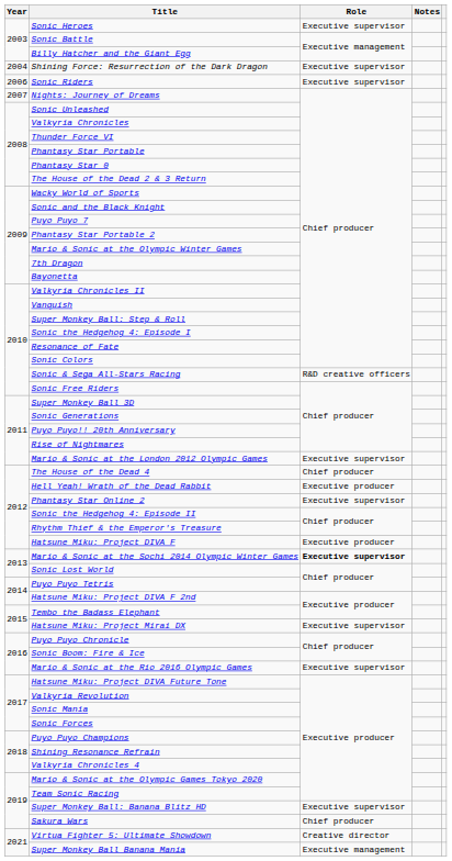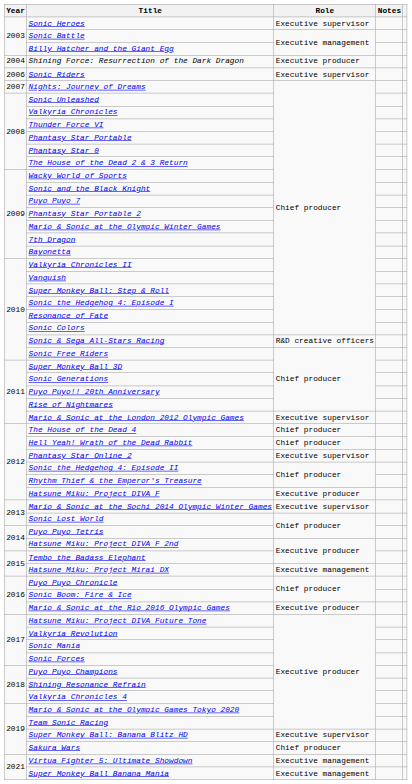 <table class="wikitable sortable plainrowheaders">
 <tr>
 <th scope="col">Year</th>
 <th scope="col">Title</th>
 <th scope="col">Role</th>
 <th scope="col" class="unsortable">Notes</th>
 <th scope="col" class="unsortable"></th>
 </tr>
 <tr>
 <td scope="row" rowspan="3">2003</td>
 <td><em><a href='#'>Sonic Heroes</a></em></td>
 <td>Executive supervisor</td>
 <td></td>
 <td></td>
 </tr>
 <tr>
 <td><em><a href='#'>Sonic Battle</a></em></td>
 <td rowspan="2">Executive management</td>
 <td></td>
 <td></td>
 </tr>
 <tr>
 <td><em><a href='#'>Billy Hatcher and the Giant Egg</a></em></td>
 <td></td>
 <td></td>
 </tr>
 <tr>
 <td scope="row">2004</td>
 <td><em>Shining Force: Resurrection of the Dark Dragon</em></td>
-<td>Executive supervisor</td>
+<td>Executive producer</td>
 <td></td>
 <td></td>
 </tr>
 <tr>
 <td scope="row">2006</td>
 <td><em><a href='#'>Sonic Riders</a></em></td>
 <td>Executive supervisor</td>
 <td></td>
 <td></td>
 </tr>
 <tr>
 <td scope="row">2007</td>
 <td><em><a href='#'>Nights: Journey of Dreams</a></em></td>
 <td rowspan="20">Chief producer</td>
 <td></td>
 <td></td>
 </tr>
 <tr>
 <td scope="row" rowspan="6">2008</td>
 <td><em><a href='#'>Sonic Unleashed</a></em></td>
 <td></td>
 <td rowspan="2"></td>
 </tr>
 <tr>
 <td><a href='#'><em>Valkyria Chronicles</em></a></td>
 <td></td>
 </tr>
 <tr>
 <td><em><a href='#'>Thunder Force VI</a></em></td>
 <td></td>
 <td></td>
 </tr>
 <tr>
 <td><em><a href='#'>Phantasy Star Portable</a></em></td>
 <td></td>
 <td></td>
 </tr>
 <tr>
 <td><em><a href='#'>Phantasy Star 0</a></em></td>
 <td></td>
 <td></td>
 </tr>
 <tr>
 <td><em><a href='#'>The House of the Dead 2 & 3 Return</a></em></td>
 <td></td>
 <td></td>
 </tr>
 <tr>
 <td scope="row" rowspan="7">2009</td>
 <td><em><a href='#'>Wacky World of Sports</a></em></td>
 <td></td>
 <td></td>
 </tr>
 <tr>
 <td><em><a href='#'>Sonic and the Black Knight</a></em></td>
 <td></td>
 <td></td>
 </tr>
 <tr>
 <td><em><a href='#'>Puyo Puyo 7</a></em></td>
 <td></td>
 <td></td>
 </tr>
 <tr>
 <td><em><a href='#'>Phantasy Star Portable 2</a></em></td>
 <td></td>
 <td></td>
 </tr>
 <tr>
 <td><em><a href='#'>Mario & Sonic at the Olympic Winter Games</a></em></td>
 <td></td>
 <td></td>
 </tr>
 <tr>
 <td><em><a href='#'>7th Dragon</a></em></td>
 <td></td>
 <td></td>
 </tr>
 <tr>
 <td><a href='#'><em>Bayonetta</em></a></td>
 <td></td>
 <td></td>
 </tr>
 <tr>
 <td scope="row" rowspan="8">2010</td>
 <td><em><a href='#'>Valkyria Chronicles II</a></em></td>
 <td></td>
 <td></td>
 </tr>
 <tr>
 <td><a href='#'><em>Vanquish</em></a></td>
 <td></td>
 <td></td>
 </tr>
 <tr>
 <td><em><a href='#'>Super Monkey Ball: Step & Roll</a></em></td>
 <td></td>
 <td></td>
 </tr>
 <tr>
 <td><em><a href='#'>Sonic the Hedgehog 4: Episode I</a></em></td>
 <td></td>
 <td></td>
 </tr>
 <tr>
 <td><em><a href='#'>Resonance of Fate</a></em></td>
 <td></td>
 <td></td>
 </tr>
 <tr>
 <td><em><a href='#'>Sonic Colors</a></em></td>
 <td></td>
 <td></td>
 </tr>
 <tr>
 <td><em><a href='#'>Sonic & Sega All-Stars Racing</a></em></td>
 <td>R&D creative officers</td>
 <td></td>
 <td></td>
 </tr>
 <tr>
 <td><em><a href='#'>Sonic Free Riders</a></em></td>
 <td rowspan="5">Chief producer</td>
 <td></td>
 <td></td>
 </tr>
 <tr>
 <td scope="row" rowspan="5">2011</td>
 <td><em><a href='#'>Super Monkey Ball 3D</a></em></td>
 <td></td>
 <td></td>
 </tr>
 <tr>
 <td><em><a href='#'>Sonic Generations</a></em></td>
 <td></td>
 <td></td>
 </tr>
 <tr>
 <td><em><a href='#'>Puyo Puyo!! 20th Anniversary</a></em></td>
 <td></td>
 <td></td>
 </tr>
 <tr>
 <td><em><a href='#'>Rise of Nightmares</a></em></td>
 <td></td>
 <td></td>
 </tr>
 <tr>
 <td><em><a href='#'>Mario & Sonic at the London 2012 Olympic Games</a></em></td>
 <td>Executive supervisor</td>
 <td></td>
 <td></td>
 </tr>
 <tr>
 <td scope="row" rowspan="6">2012</td>
 <td><em><a href='#'>The House of the Dead 4</a></em></td>
 <td>Chief producer</td>
 <td></td>
 <td></td>
 </tr>
 <tr>
 <td><em><a href='#'>Hell Yeah! Wrath of the Dead Rabbit</a></em></td>
-<td>Executive producer</td>
+<td>Chief producer</td>
 <td></td>
 <td></td>
 </tr>
 <tr>
 <td><em><a href='#'>Phantasy Star Online 2</a></em></td>
 <td>Executive supervisor</td>
 <td></td>
 <td></td>
 </tr>
 <tr>
 <td><em><a href='#'>Sonic the Hedgehog 4: Episode II</a></em></td>
 <td rowspan="2">Chief producer</td>
 <td></td>
 <td></td>
 </tr>
 <tr>
 <td><em><a href='#'>Rhythm Thief & the Emperor's Treasure</a></em></td>
 <td></td>
 <td></td>
 </tr>
 <tr>
 <td><em><a href='#'>Hatsune Miku: Project DIVA F</a></em></td>
 <td>Executive producer</td>
 <td></td>
 <td></td>
 </tr>
 <tr>
 <td scope="row" rowspan="2">2013</td>
 <td><em><a href='#'>Mario & Sonic at the Sochi 2014 Olympic Winter Games</a></em></td>
-<td><strong>Executive supervisor</strong></td>
+<td>Executive supervisor</td>
 <td></td>
 <td></td>
 </tr>
 <tr>
 <td><em><a href='#'>Sonic Lost World</a></em></td>
 <td rowspan="2">Chief producer</td>
 <td></td>
 <td></td>
 </tr>
 <tr>
 <td scope="row" rowspan="2">2014</td>
 <td><em><a href='#'>Puyo Puyo Tetris</a></em></td>
 <td></td>
 <td></td>
 </tr>
 <tr>
 <td><em><a href='#'>Hatsune Miku: Project DIVA F 2nd</a></em></td>
 <td rowspan="2">Executive producer</td>
 <td></td>
 <td></td>
 </tr>
 <tr>
 <td scope="row" rowspan="2">2015</td>
 <td><em><a href='#'>Tembo the Badass Elephant</a></em></td>
 <td></td>
 <td></td>
 </tr>
 <tr>
 <td><em><a href='#'>Hatsune Miku: Project Mirai DX</a></em></td>
-<td>Executive supervisor</td>
+<td>Executive management</td>
 <td></td>
 <td></td>
 </tr>
 <tr>
 <td scope="row" rowspan="3">2016</td>
 <td><em><a href='#'>Puyo Puyo Chronicle</a></em></td>
 <td rowspan="2">Chief producer</td>
 <td></td>
 <td></td>
 </tr>
 <tr>
 <td><em><a href='#'>Sonic Boom: Fire & Ice</a></em></td>
 <td></td>
 <td></td>
 </tr>
 <tr>
 <td><em><a href='#'>Mario & Sonic at the Rio 2016 Olympic Games</a></em></td>
-<td>Executive supervisor</td>
+<td>Executive producer</td>
 <td></td>
 <td></td>
 </tr>
 <tr>
 <td scope="row" rowspan="4">2017</td>
 <td><em><a href='#'>Hatsune Miku: Project DIVA Future Tone</a></em></td>
 <td rowspan="9">Executive producer</td>
 <td></td>
 <td></td>
 </tr>
 <tr>
 <td><em><a href='#'>Valkyria Revolution</a></em></td>
 <td></td>
 <td></td>
 </tr>
 <tr>
 <td><em><a href='#'>Sonic Mania</a></em></td>
 <td></td>
 <td></td>
 </tr>
 <tr>
 <td><em><a href='#'>Sonic Forces</a></em></td>
 <td></td>
 <td></td>
 </tr>
 <tr>
 <td scope="row" rowspan="3">2018</td>
 <td><em><a href='#'>Puyo Puyo Champions</a></em></td>
 <td></td>
 <td></td>
 </tr>
 <tr>
 <td><em><a href='#'>Shining Resonance Refrain</a></em></td>
 <td></td>
 <td></td>
 </tr>
 <tr>
 <td><em><a href='#'>Valkyria Chronicles 4</a></em></td>
 <td></td>
 <td></td>
 </tr>
 <tr>
 <td scope="row" rowspan="4">2019</td>
 <td><em><a href='#'>Mario & Sonic at the Olympic Games Tokyo 2020</a></em></td>
 <td></td>
 <td></td>
 </tr>
 <tr>
 <td><em><a href='#'>Team Sonic Racing</a></em></td>
 <td></td>
 <td></td>
 </tr>
 <tr>
 <td><em><a href='#'>Super Monkey Ball: Banana Blitz HD</a></em></td>
 <td>Executive supervisor</td>
 <td></td>
 <td></td>
 </tr>
 <tr>
 <td><em><a href='#'>Sakura Wars</a></em></td>
 <td>Chief producer</td>
 <td></td>
 <td></td>
 </tr>
 <tr>
 <td scope="row" rowspan="2">2021</td>
 <td><em><a href='#'>Virtua Fighter 5: Ultimate Showdown</a></em></td>
-<td>Creative director</td>
+<td>Executive management</td>
 <td></td>
 <td></td>
 </tr>
 <tr>
 <td><em><a href='#'>Super Monkey Ball Banana Mania</a></em></td>
 <td>Executive management</td>
 <td></td>
 <td></td>
 </tr>
 </table>
